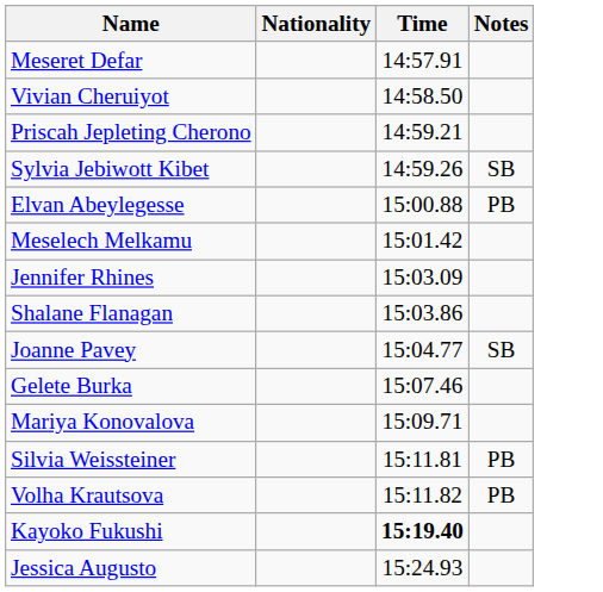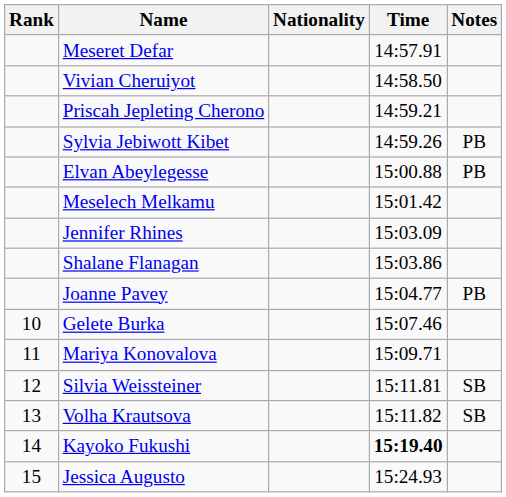 <table class="wikitable sortable" style="text-align:center">
 <tr>
+<th>Rank</th>
 <th>Name</th>
 <th>Nationality</th>
 <th>Time</th>
 <th>Notes</th>
 </tr>
 <tr>
+<td></td>
 <td align=left><a href='#'>Meseret Defar</a></td>
 <td align=left></td>
 <td>14:57.91</td>
 <td></td>
 </tr>
 <tr>
+<td></td>
 <td align=left><a href='#'>Vivian Cheruiyot</a></td>
 <td align=left></td>
 <td>14:58.50</td>
 <td></td>
 </tr>
 <tr>
+<td></td>
 <td align=left><a href='#'>Priscah Jepleting Cherono</a></td>
 <td align=left></td>
 <td>14:59.21</td>
 <td></td>
 </tr>
 <tr>
+<td></td>
 <td align=left><a href='#'>Sylvia Jebiwott Kibet</a></td>
 <td align=left></td>
 <td>14:59.26</td>
-<td>SB</td>
+<td>PB</td>
 </tr>
 <tr>
+<td></td>
 <td align=left><a href='#'>Elvan Abeylegesse</a></td>
 <td align=left></td>
 <td>15:00.88</td>
 <td>PB</td>
 </tr>
 <tr>
+<td></td>
 <td align=left><a href='#'>Meselech Melkamu</a></td>
 <td align=left></td>
 <td>15:01.42</td>
 <td></td>
 </tr>
 <tr>
+<td></td>
 <td align=left><a href='#'>Jennifer Rhines</a></td>
 <td align=left></td>
 <td>15:03.09</td>
 <td></td>
 </tr>
 <tr>
+<td></td>
 <td align=left><a href='#'>Shalane Flanagan</a></td>
 <td align=left></td>
 <td>15:03.86</td>
 <td></td>
 </tr>
 <tr>
+<td></td>
 <td align=left><a href='#'>Joanne Pavey</a></td>
 <td align=left></td>
 <td>15:04.77</td>
-<td>SB</td>
+<td>PB</td>
 </tr>
 <tr>
+<td>10</td>
 <td align=left><a href='#'>Gelete Burka</a></td>
 <td align=left></td>
 <td>15:07.46</td>
 <td></td>
 </tr>
 <tr>
+<td>11</td>
 <td align=left><a href='#'>Mariya Konovalova</a></td>
 <td align=left></td>
 <td>15:09.71</td>
 <td></td>
 </tr>
 <tr>
+<td>12</td>
 <td align=left><a href='#'>Silvia Weissteiner</a></td>
 <td align=left></td>
 <td>15:11.81</td>
-<td>PB</td>
+<td>SB</td>
 </tr>
 <tr>
+<td>13</td>
 <td align=left><a href='#'>Volha Krautsova</a></td>
 <td align=left></td>
 <td>15:11.82</td>
-<td>PB</td>
+<td>SB</td>
 </tr>
 <tr>
+<td>14</td>
 <td align=left><a href='#'>Kayoko Fukushi</a></td>
 <td align=left></td>
 <td><strong>15:19.40</strong></td>
 <td></td>
 </tr>
 <tr>
+<td>15</td>
 <td align=left><a href='#'>Jessica Augusto</a></td>
 <td align=left></td>
 <td>15:24.93</td>
 <td></td>
 </tr>
 </table>
